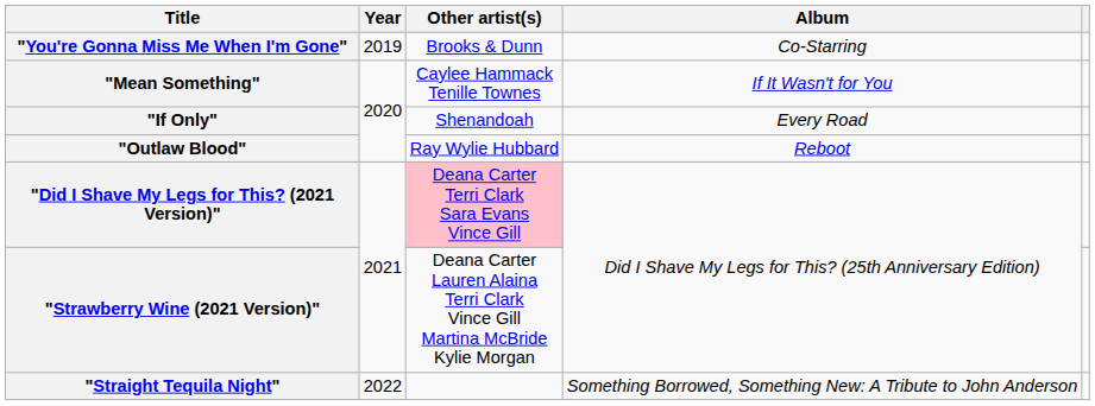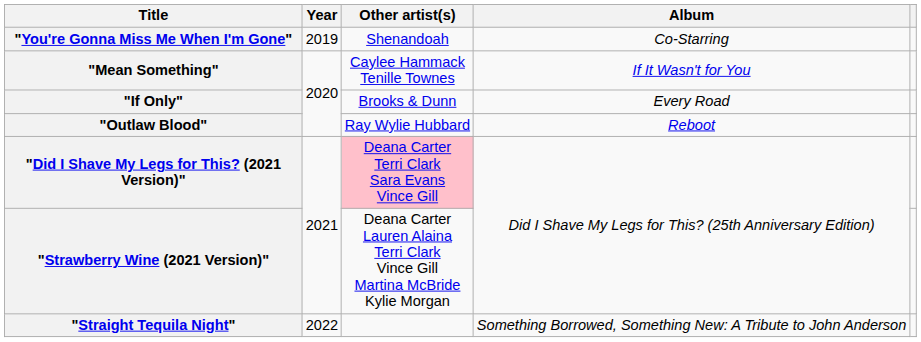 <table class="wikitable plainrowheaders" style="text-align:center;">
 <tr>
 <th scope="col" style="width:20em;">Title</th>
 <th scope="col">Year</th>
 <th scope="col">Other artist(s)</th>
 <th scope="col">Album</th>
 <th scope="col"></th>
 </tr>
 <tr>
 <th scope="row">"<a href='#'>You're Gonna Miss Me When I'm Gone</a>"</th>
 <td>2019</td>
-<td><a href='#'>Brooks & Dunn</a></td>
+<td><a href='#'>Shenandoah</a></td>
 <td><em>Co-Starring</em></td>
 <td></td>
 </tr>
 <tr>
 <th scope="row">"Mean Something"</th>
 <td rowspan="3">2020</td>
 <td><a href='#'>Caylee Hammack</a><br><a href='#'>Tenille Townes</a></td>
 <td><em><a href='#'>If It Wasn't for You</a></em></td>
 <td></td>
 </tr>
 <tr>
 <th scope="row">"If Only"</th>
-<td><a href='#'>Shenandoah</a></td>
+<td><a href='#'>Brooks & Dunn</a></td>
 <td><em>Every Road</em></td>
 <td></td>
 </tr>
 <tr>
 <th scope="row">"Outlaw Blood"</th>
 <td><a href='#'>Ray Wylie Hubbard</a></td>
 <td><em><a href='#'>Reboot</a></em></td>
 <td></td>
 </tr>
 <tr>
 <th scope="row">"<a href='#'>Did I Shave My Legs for This?</a> (2021 Version)"</th>
 <td rowspan="2">2021</td>
 <td style="background: pink;"><a href='#'>Deana Carter</a><br><a href='#'>Terri Clark</a><br><a href='#'>Sara Evans</a><br><a href='#'>Vince Gill</a></td>
 <td rowspan="2"><em>Did I Shave My Legs for This? (25th Anniversary Edition)</em></td>
 <td></td>
 </tr>
 <tr>
 <th scope="row">"<a href='#'>Strawberry Wine</a> (2021 Version)"</th>
 <td>Deana Carter<br><a href='#'>Lauren Alaina</a><br><a href='#'>Terri Clark</a><br>Vince Gill<br><a href='#'>Martina McBride</a><br>Kylie Morgan</td>
 <td></td>
 </tr>
 <tr>
 <th scope="row">"<a href='#'>Straight Tequila Night</a>"</th>
 <td>2022</td>
 <td></td>
 <td><em>Something Borrowed, Something New: A Tribute to John Anderson</em></td>
 <td></td>
 </tr>
 </table>
